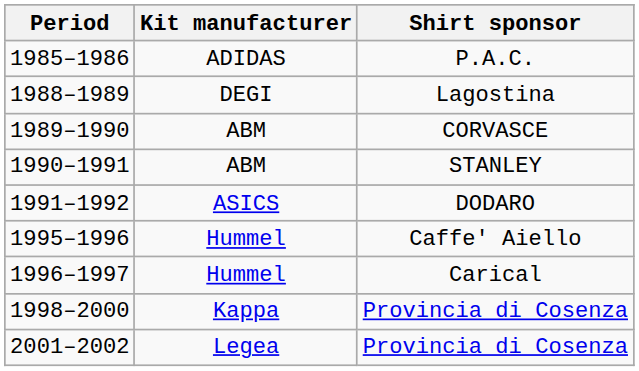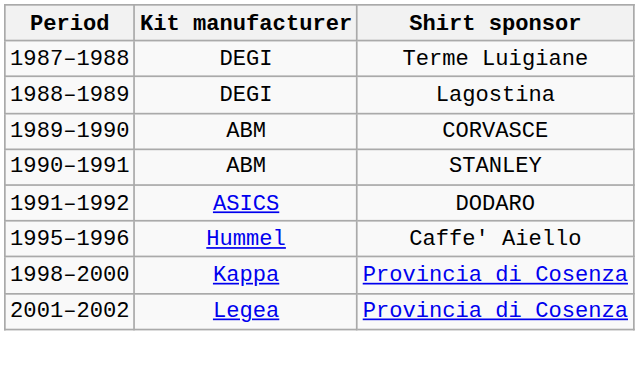 <table class="wikitable" style="text-align: center">
 <tr>
 <th>Period</th>
 <th>Kit manufacturer</th>
 <th>Shirt sponsor</th>
 </tr>
 <tr>
-<td>1985–1986</td>
-<td>ADIDAS</td>
-<td>P.A.C.</td>
+<td>1987–1988</td>
+<td>DEGI</td>
+<td>Terme Luigiane</td>
 </tr>
 <tr>
 <td>1988–1989</td>
 <td>DEGI</td>
 <td>Lagostina</td>
 </tr>
 <tr>
 <td>1989–1990</td>
 <td>ABM</td>
 <td>CORVASCE</td>
 </tr>
 <tr>
 <td>1990–1991</td>
 <td>ABM</td>
 <td>STANLEY</td>
 </tr>
 <tr>
 <td>1991–1992</td>
 <td><a href='#'>ASICS</a></td>
 <td>DODARO</td>
 </tr>
 <tr>
 <td>1995–1996</td>
 <td><a href='#'>Hummel</a></td>
 <td>Caffe' Aiello</td>
 </tr>
 <tr>
-<td>1996–1997</td>
-<td><a href='#'>Hummel</a></td>
-<td>Carical</td>
-</tr>
-<tr>
 <td>1998–2000</td>
 <td><a href='#'>Kappa</a></td>
 <td><a href='#'>Provincia di Cosenza</a></td>
 </tr>
 <tr>
 <td>2001–2002</td>
 <td><a href='#'>Legea</a></td>
 <td><a href='#'>Provincia di Cosenza</a></td>
 </tr>
 </table>
